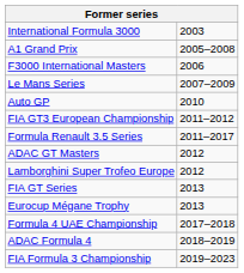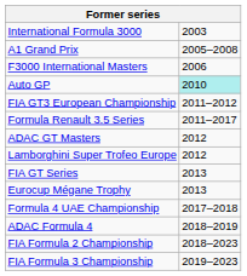 <table class="wikitable" border="1" style="font-size:85%">
 <tr>
 <th colspan=2>Former series</th>
 </tr>
 <tr>
 <td><a href='#'>International Formula 3000</a></td>
 <td>2003</td>
 </tr>
 <tr>
 <td><a href='#'>A1 Grand Prix</a></td>
 <td>2005–2008</td>
 </tr>
 <tr>
 <td><a href='#'>F3000 International Masters</a></td>
 <td>2006</td>
 </tr>
 <tr>
-<td><a href='#'>Le Mans Series</a></td>
-<td>2007–2009</td>
-</tr>
-<tr>
 <td><a href='#'>Auto GP</a></td>
-<td>2010</td>
+<td style="background: paleturquoise;">2010</td>
 </tr>
 <tr>
 <td><a href='#'>FIA GT3 European Championship</a></td>
 <td>2011–2012</td>
 </tr>
 <tr>
 <td><a href='#'>Formula Renault 3.5 Series</a></td>
 <td>2011–2017</td>
 </tr>
 <tr>
 <td><a href='#'>ADAC GT Masters</a></td>
 <td>2012</td>
 </tr>
 <tr>
 <td><a href='#'>Lamborghini Super Trofeo Europe</a></td>
 <td>2012</td>
 </tr>
 <tr>
 <td><a href='#'>FIA GT Series</a></td>
 <td>2013</td>
 </tr>
 <tr>
 <td><a href='#'>Eurocup Mégane Trophy</a></td>
 <td>2013</td>
 </tr>
 <tr>
 <td><a href='#'>Formula 4 UAE Championship</a></td>
 <td>2017–2018</td>
 </tr>
 <tr>
 <td><a href='#'>ADAC Formula 4</a></td>
 <td>2018–2019</td>
 </tr>
 <tr>
+<td><a href='#'>FIA Formula 2 Championship</a></td>
+<td>2018–2023</td>
+</tr>
+<tr>
 <td><a href='#'>FIA Formula 3 Championship</a></td>
 <td>2019–2023</td>
 </tr>
 </table>
